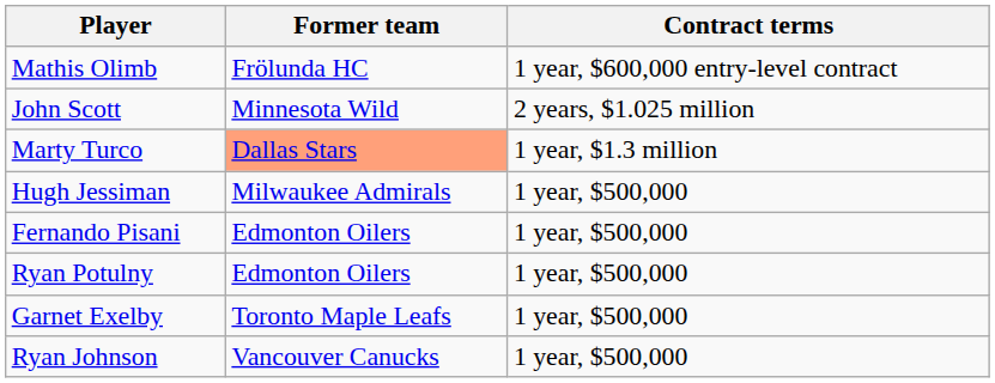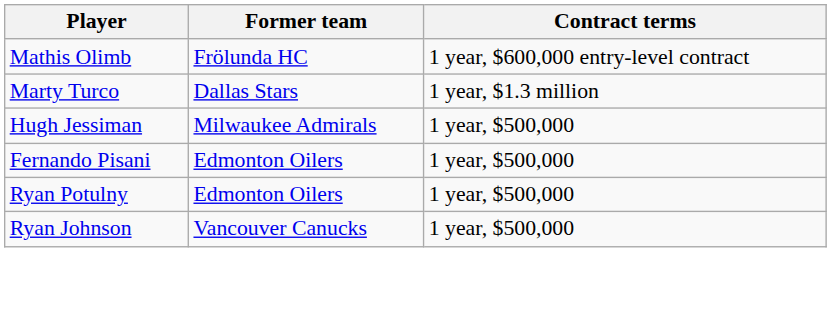 <table class="wikitable" width=97%>
 <tr>
 <th>Player</th>
 <th>Former team</th>
 <th>Contract terms</th>
 </tr>
 <tr>
 <td><a href='#'>Mathis Olimb</a></td>
 <td><a href='#'>Frölunda HC</a></td>
 <td>1 year, $600,000 entry-level contract</td>
 </tr>
 <tr>
-<td><a href='#'>John Scott</a></td>
-<td><a href='#'>Minnesota Wild</a></td>
-<td>2 years, $1.025 million</td>
-</tr>
-<tr>
 <td><a href='#'>Marty Turco</a></td>
-<td style="background: lightsalmon;"><a href='#'>Dallas Stars</a></td>
+<td><a href='#'>Dallas Stars</a></td>
 <td>1 year, $1.3 million</td>
 </tr>
 <tr>
 <td><a href='#'>Hugh Jessiman</a></td>
 <td><a href='#'>Milwaukee Admirals</a></td>
 <td>1 year, $500,000</td>
 </tr>
 <tr>
 <td><a href='#'>Fernando Pisani</a></td>
 <td><a href='#'>Edmonton Oilers</a></td>
 <td>1 year, $500,000</td>
 </tr>
 <tr>
 <td><a href='#'>Ryan Potulny</a></td>
 <td><a href='#'>Edmonton Oilers</a></td>
 <td>1 year, $500,000</td>
 </tr>
 <tr>
-<td><a href='#'>Garnet Exelby</a></td>
-<td><a href='#'>Toronto Maple Leafs</a></td>
-<td>1 year, $500,000</td>
-</tr>
-<tr>
 <td><a href='#'>Ryan Johnson</a></td>
 <td><a href='#'>Vancouver Canucks</a></td>
 <td>1 year, $500,000</td>
 </tr>
 </table>
